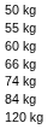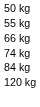 <table>
 <tr>
 <td>50 kg</td>
 <td></td>
 <td></td>
 <td></td>
 </tr>
 <tr>
 <td rowspan=2>55 kg</td>
 <td rowspan=2></td>
 <td rowspan=2></td>
 <td></td>
 </tr>
 <tr>
-<td></td>
-</tr>
-<tr>
-<td>60 kg</td>
-<td></td>
-<td></td>
 <td></td>
 </tr>
 <tr>
 <td>66 kg</td>
 <td></td>
 <td></td>
 <td></td>
 </tr>
 <tr>
 <td>74 kg</td>
 <td></td>
 <td></td>
 <td></td>
 </tr>
 <tr>
 <td>84 kg</td>
 <td></td>
 <td></td>
 <td></td>
 </tr>
 <tr>
 <td>120 kg</td>
 <td></td>
 <td></td>
 <td></td>
 </tr>
 </table>
